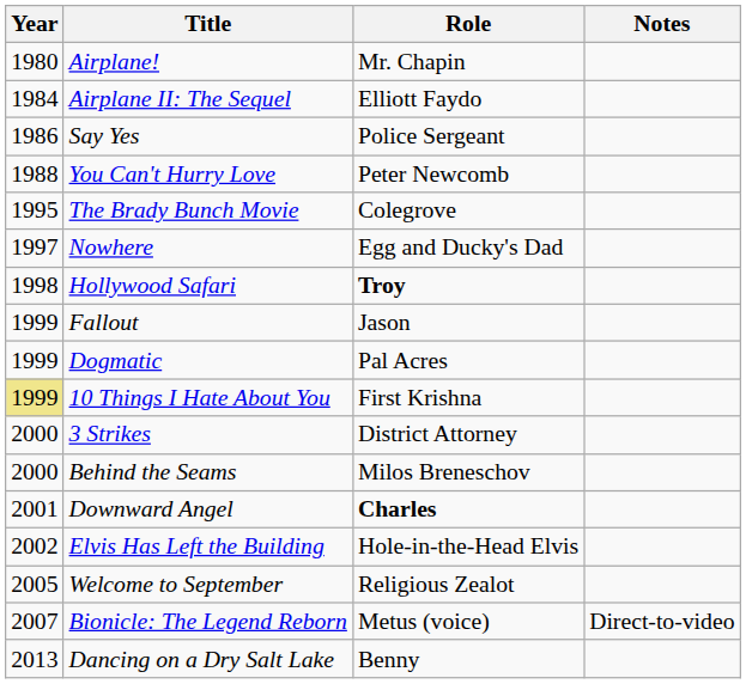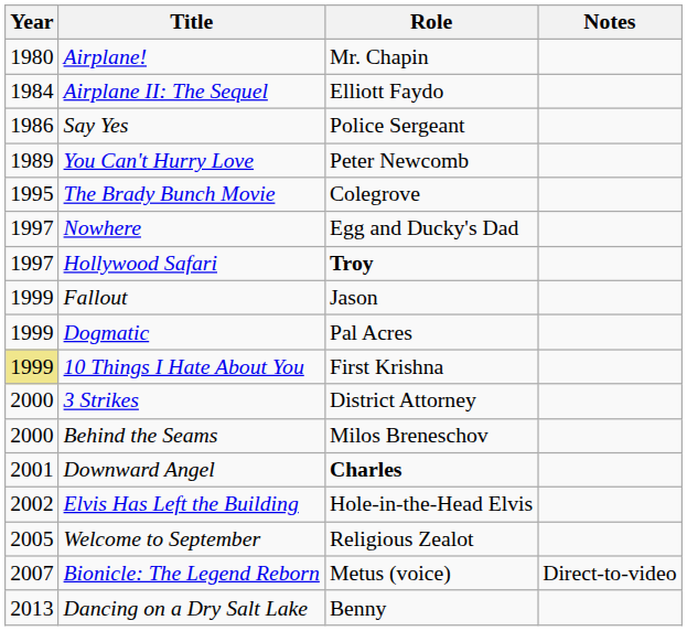 <table class="wikitable sortable">
 <tr>
 <th>Year</th>
 <th>Title</th>
 <th>Role</th>
 <th>Notes</th>
 </tr>
 <tr>
 <td>1980</td>
 <td><em><a href='#'>Airplane!</a></em></td>
 <td>Mr. Chapin</td>
 <td></td>
 </tr>
 <tr>
 <td>1984</td>
 <td><em><a href='#'>Airplane II: The Sequel</a></em></td>
 <td>Elliott Faydo</td>
 <td></td>
 </tr>
 <tr>
 <td>1986</td>
 <td><em>Say Yes</em></td>
 <td>Police Sergeant</td>
 <td></td>
 </tr>
 <tr>
-<td>1988</td>
+<td>1989</td>
 <td><em><a href='#'>You Can't Hurry Love</a></em></td>
 <td>Peter Newcomb</td>
 <td></td>
 </tr>
 <tr>
 <td>1995</td>
 <td><em><a href='#'>The Brady Bunch Movie</a></em></td>
 <td>Colegrove</td>
 <td></td>
 </tr>
 <tr>
 <td>1997</td>
 <td><em><a href='#'>Nowhere</a></em></td>
 <td>Egg and Ducky's Dad</td>
 <td></td>
 </tr>
 <tr>
-<td>1998</td>
+<td>1997</td>
 <td><em><a href='#'>Hollywood Safari</a></em></td>
 <td><strong>Troy</strong></td>
 <td></td>
 </tr>
 <tr>
 <td>1999</td>
 <td><em>Fallout</em></td>
 <td>Jason</td>
 <td></td>
 </tr>
 <tr>
 <td>1999</td>
 <td><em><a href='#'>Dogmatic</a></em></td>
 <td>Pal Acres</td>
 <td></td>
 </tr>
 <tr>
 <td style="background: khaki;">1999</td>
 <td><em><a href='#'>10 Things I Hate About You</a></em></td>
 <td>First Krishna</td>
 <td></td>
 </tr>
 <tr>
 <td>2000</td>
 <td><em><a href='#'>3 Strikes</a></em></td>
 <td>District Attorney</td>
 <td></td>
 </tr>
 <tr>
 <td>2000</td>
 <td><em>Behind the Seams</em></td>
 <td>Milos Breneschov</td>
 <td></td>
 </tr>
 <tr>
 <td>2001</td>
 <td><em>Downward Angel</em></td>
 <td><strong>Charles</strong></td>
 <td></td>
 </tr>
 <tr>
 <td>2002</td>
 <td><em><a href='#'>Elvis Has Left the Building</a></em></td>
 <td>Hole-in-the-Head Elvis</td>
 <td></td>
 </tr>
 <tr>
 <td>2005</td>
 <td><em>Welcome to September</em></td>
 <td>Religious Zealot</td>
 <td></td>
 </tr>
 <tr>
 <td>2007</td>
 <td><em><a href='#'>Bionicle: The Legend Reborn</a></em></td>
 <td>Metus (voice)</td>
 <td>Direct-to-video</td>
 </tr>
 <tr>
 <td>2013</td>
 <td><em>Dancing on a Dry Salt Lake</em></td>
 <td>Benny</td>
 <td></td>
 </tr>
 </table>
